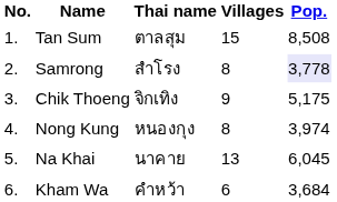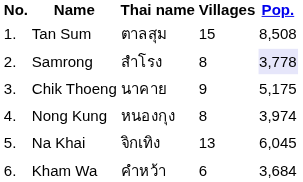 <table>
 <tr>
 <th>No.</th>
 <th>Name</th>
 <th>Thai name</th>
 <th>Villages</th>
 <th><a href='#'>Pop.</a></th>
 </tr>
 <tr>
 <td>1.</td>
 <td>Tan Sum</td>
 <td>ตาลสุม</td>
 <td>15</td>
 <td>8,508</td>
 <td></td>
 </tr>
 <tr>
 <td>2.</td>
 <td>Samrong</td>
 <td>สำโรง</td>
 <td>8</td>
 <td style="background: lavender;">3,778</td>
 <td></td>
 </tr>
 <tr>
 <td>3.</td>
 <td>Chik Thoeng</td>
-<td>จิกเทิง</td>
+<td>นาคาย</td>
 <td>9</td>
 <td>5,175</td>
 <td></td>
 </tr>
 <tr>
 <td>4.</td>
 <td>Nong Kung</td>
 <td>หนองกุง</td>
 <td>8</td>
 <td>3,974</td>
 <td></td>
 </tr>
 <tr>
 <td>5.</td>
 <td>Na Khai</td>
-<td>นาคาย</td>
+<td>จิกเทิง</td>
 <td>13</td>
 <td>6,045</td>
 <td></td>
 </tr>
 <tr>
 <td>6.</td>
 <td>Kham Wa</td>
 <td>คำหว้า</td>
 <td>6</td>
 <td>3,684</td>
 <td></td>
 </tr>
 </table>
